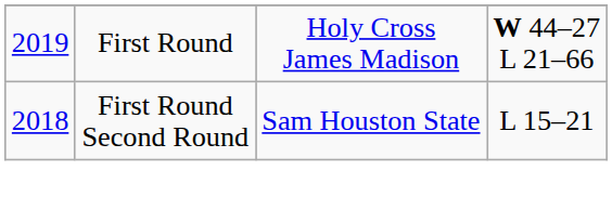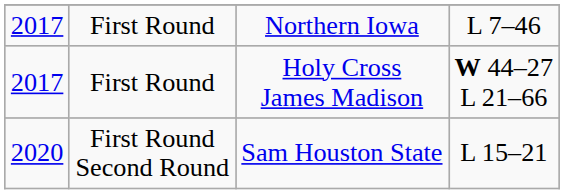 <table class="wikitable" style="text-align:center">
 <tr>
 </tr>
 <tr align="center">
-<td><a href='#'>2019</a></td>
+<td><a href='#'>2017</a></td>
+<td>First Round</td>
+<td><a href='#'>Northern Iowa</a></td>
+<td>L 7–46</td>
+</tr>
+<tr align="center">
+<td><a href='#'>2017</a></td>
 <td>First Round</td>
 <td><a href='#'>Holy Cross</a><br><a href='#'>James Madison</a></td>
 <td><strong>W</strong> 44–27<br>L 21–66</td>
 </tr>
 <tr align="center">
-<td><a href='#'>2018</a></td>
+<td><a href='#'>2020</a></td>
 <td>First Round<br>Second Round</td>
 <td><a href='#'>Sam Houston State</a></td>
 <td>L 15–21</td>
 </tr>
 </table>
